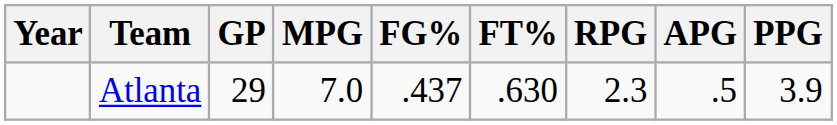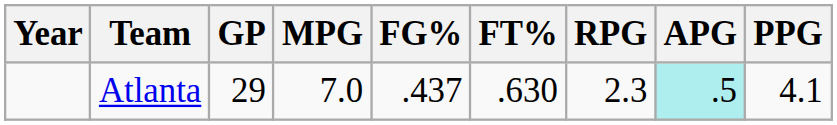 <table class="wikitable sortable" style="font-size:95%; text-align:right;">
 <tr>
 <th>Year</th>
 <th>Team</th>
 <th>GP</th>
 <th>MPG</th>
 <th>FG%</th>
 <th>FT%</th>
 <th>RPG</th>
 <th>APG</th>
 <th>PPG</th>
 </tr>
 <tr>
 <td style="text-align:left;"></td>
 <td style="text-align:left;"><a href='#'>Atlanta</a></td>
 <td>29</td>
 <td>7.0</td>
 <td>.437</td>
 <td>.630</td>
 <td>2.3</td>
-<td>.5</td>
-<td>3.9</td>
+<td style="background: paleturquoise;">.5</td>
+<td>4.1</td>
 </tr>
 </table>
